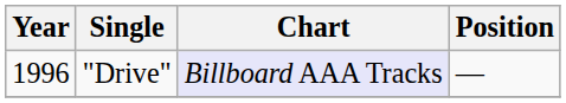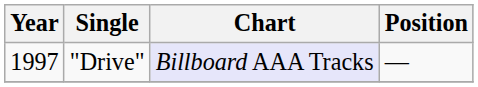 <table class="wikitable">
 <tr>
 <th align="left">Year</th>
 <th align="left">Single</th>
 <th align="left">Chart</th>
 <th align="left">Position</th>
 </tr>
 <tr>
-<td align="left">1996</td>
+<td align="left">1997</td>
 <td align="left">"Drive"</td>
 <td align="left" style="background: lavender;"><em>Billboard</em> AAA Tracks</td>
 <td align="left">—</td>
 </tr>
 <tr>
 </tr>
 </table>
